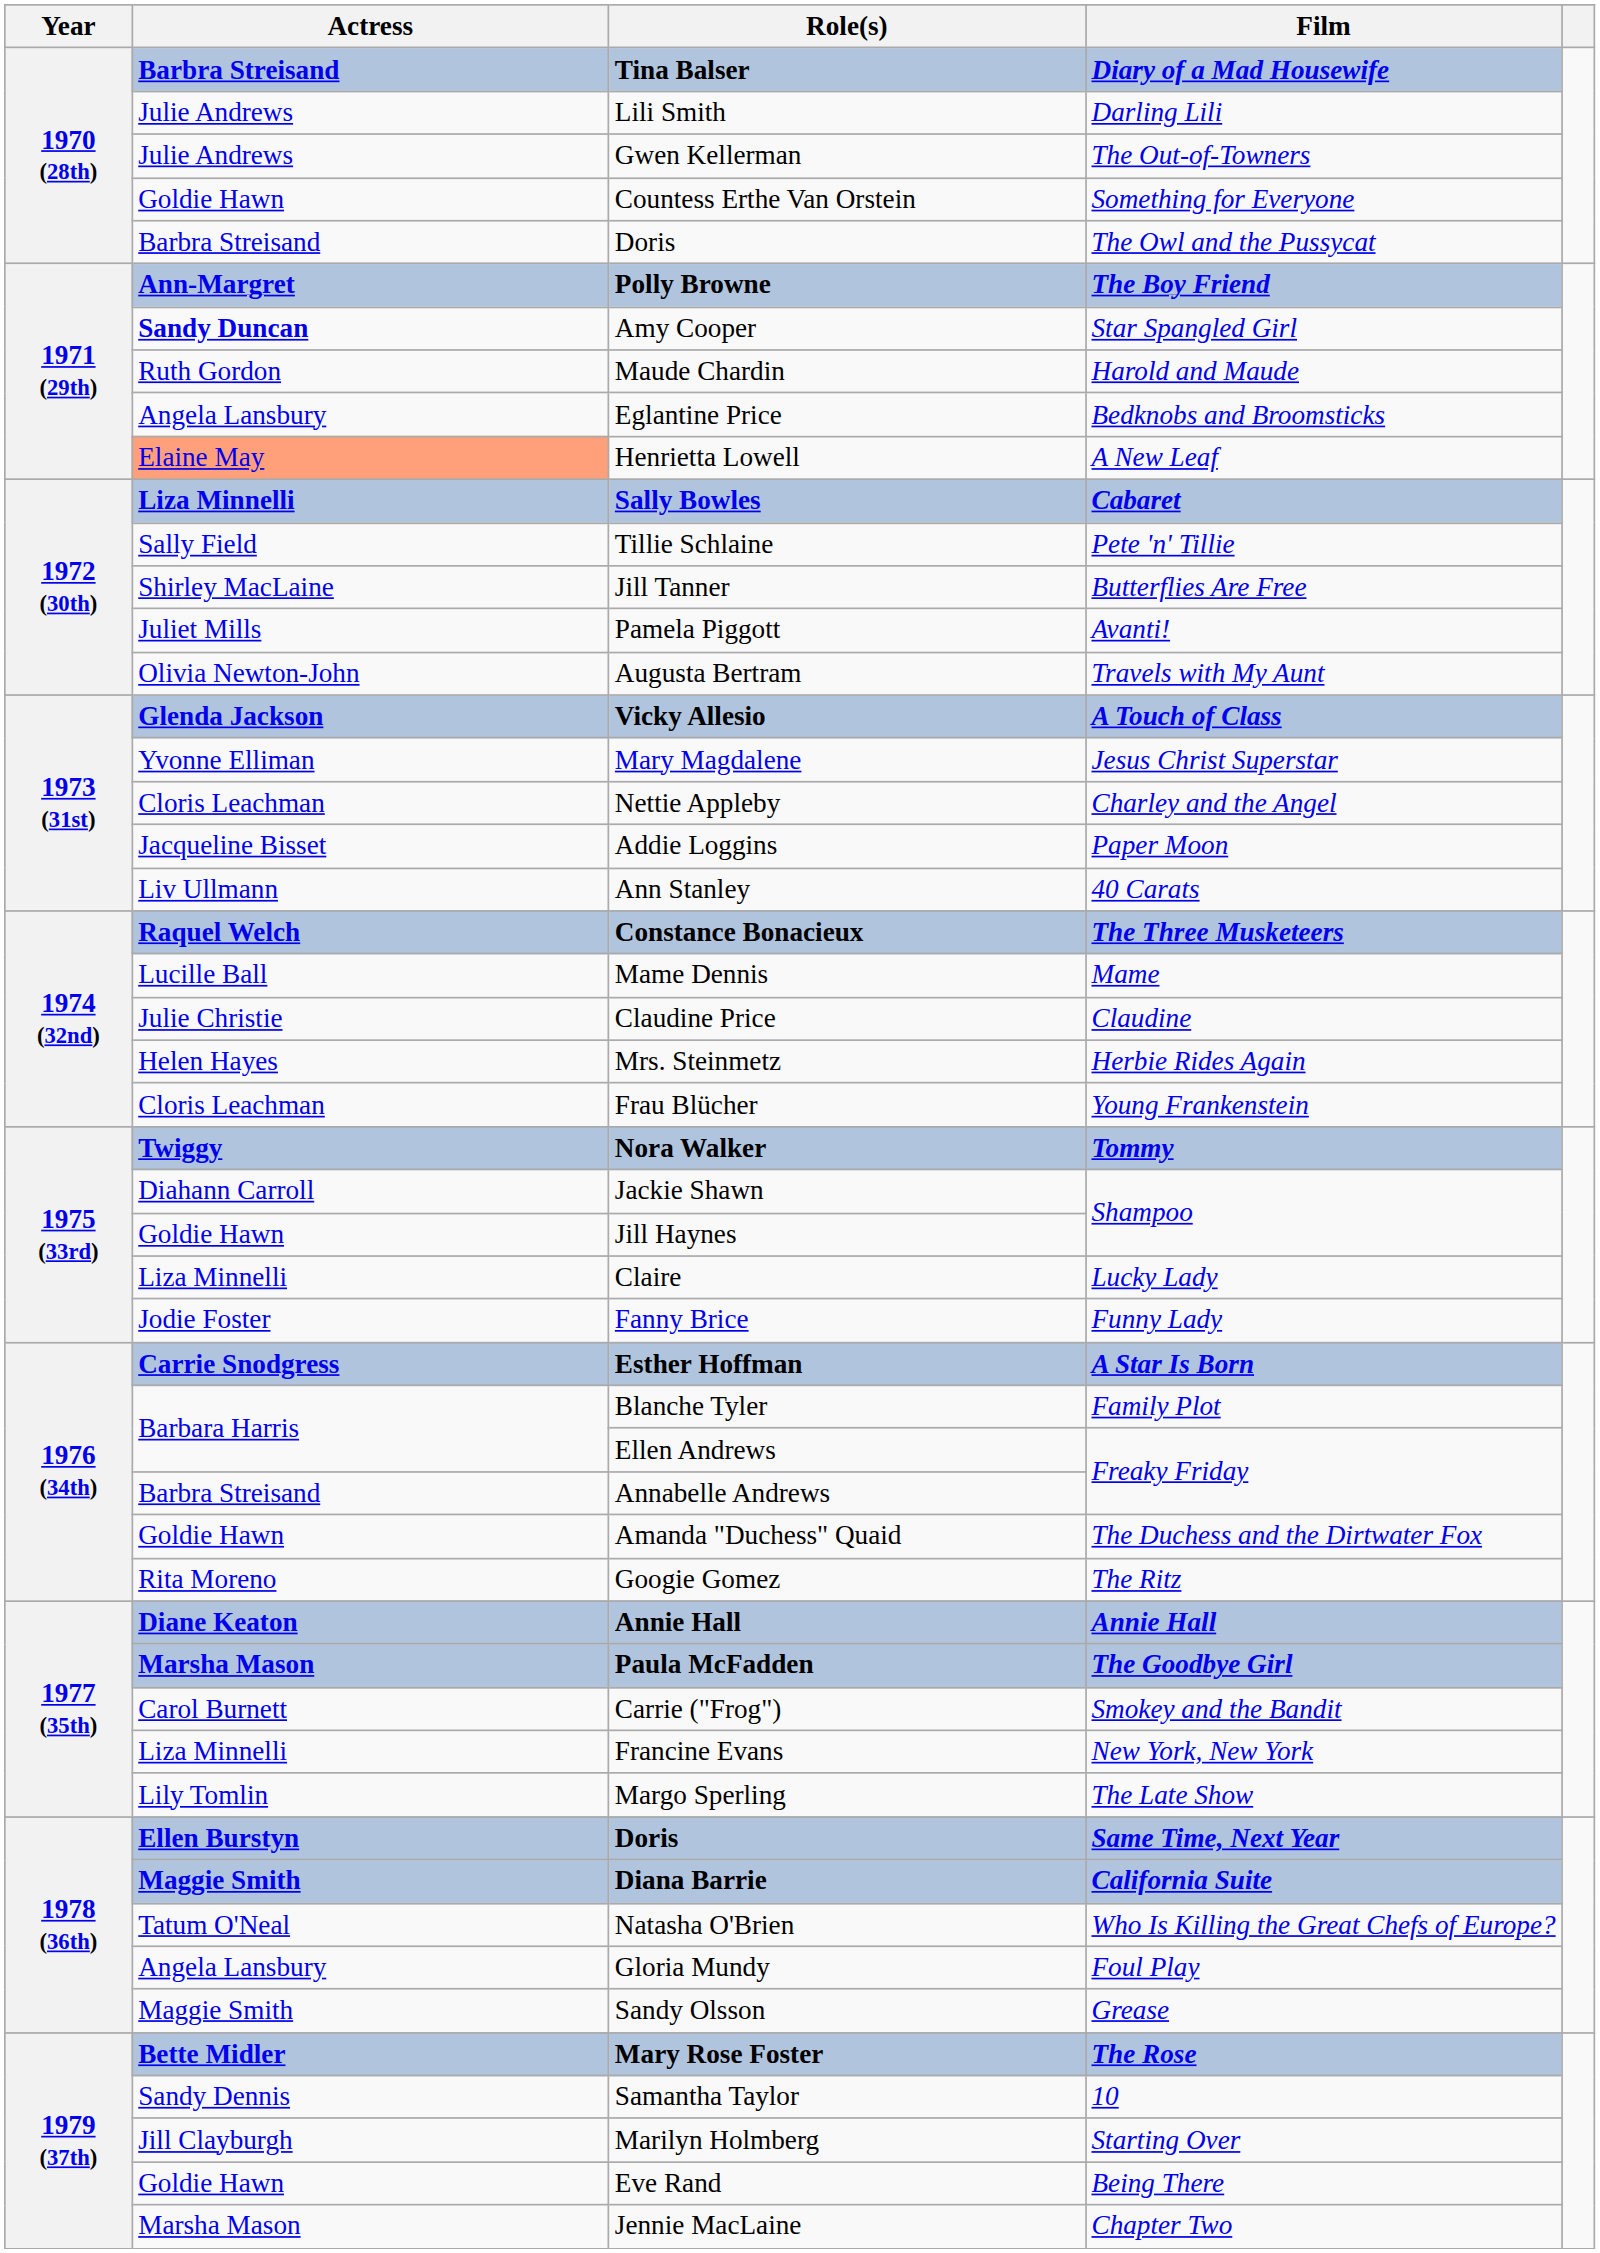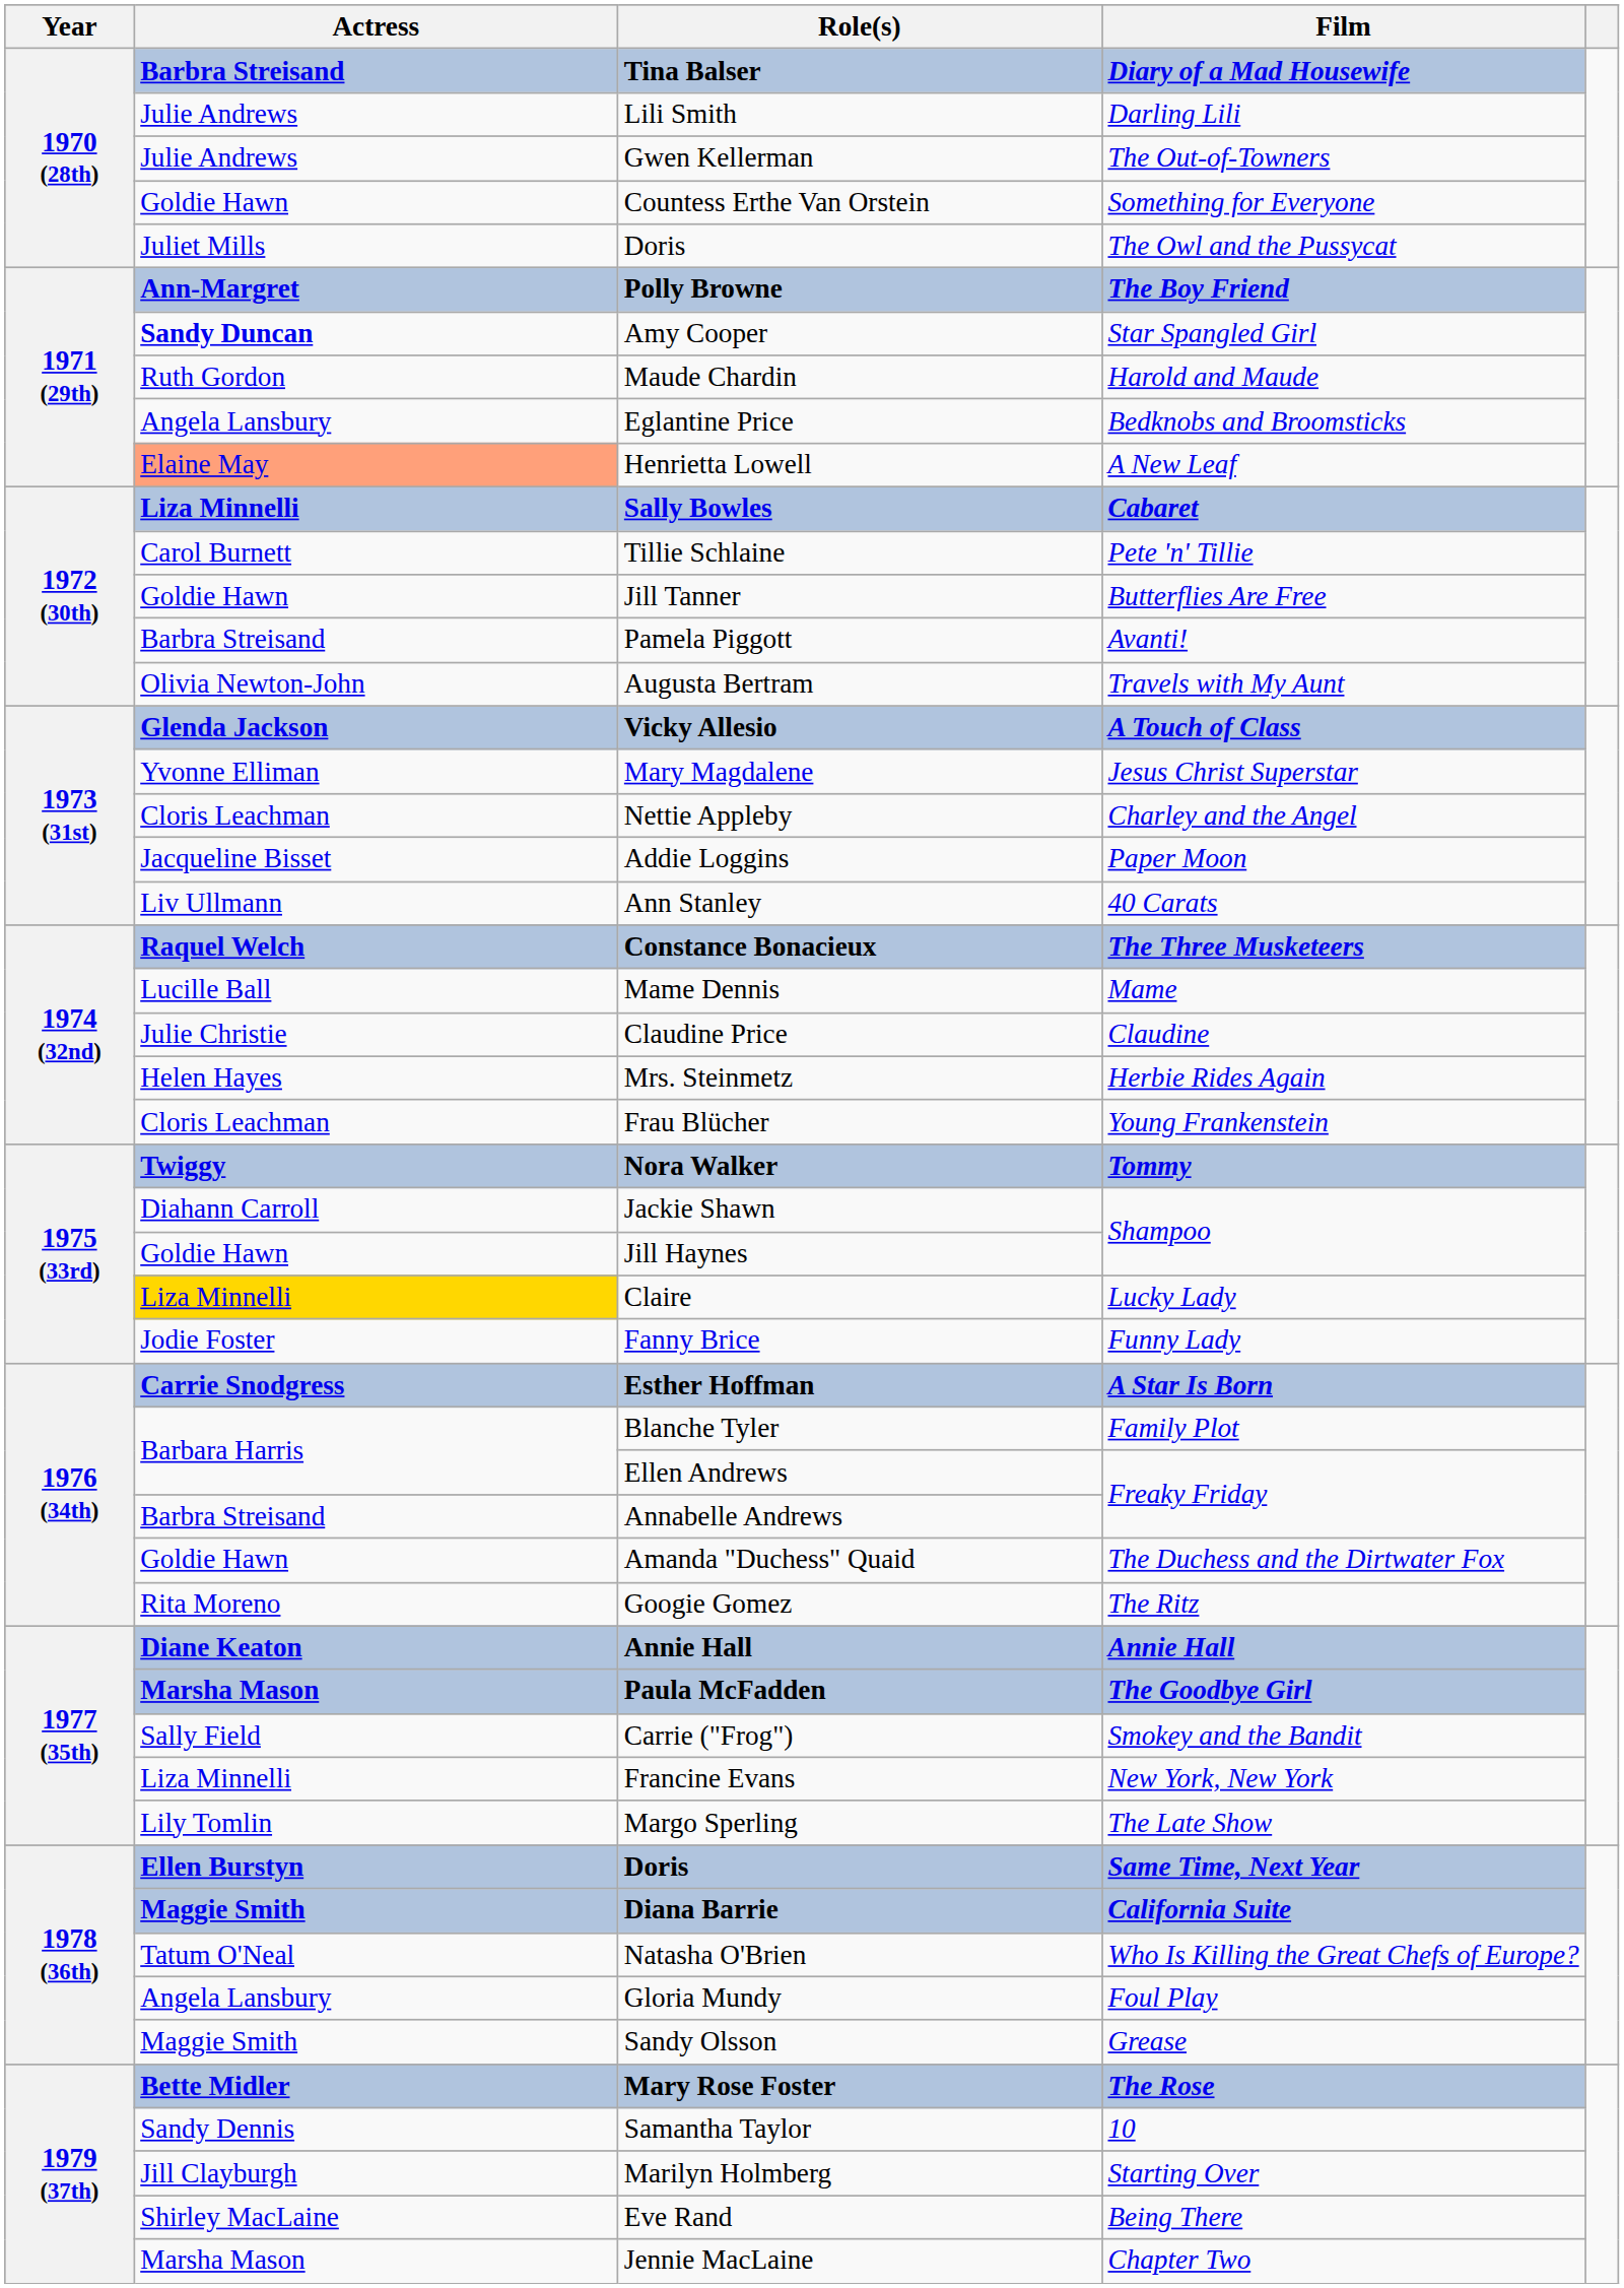 <table class="wikitable sortable">
 <tr>
 <th scope="col" style="width:8%;">Year</th>
 <th scope="col" style="width:30%;">Actress</th>
 <th scope="col" style="width:30%;">Role(s)</th>
 <th scope="col" style="width:30%;">Film</th>
 <th scope="col" style="width:2%;" class="unsortable"></th>
 </tr>
 <tr>
 <th rowspan="5" style="text-align:center;"><a href='#'>1970</a> <br> <small>(<a href='#'>28th</a>)</small></th>
 <td style="background:#B0C4DE;"><strong><a href='#'>Barbra Streisand</a></strong></td>
 <td style="background:#B0C4DE;"><strong>Tina Balser</strong></td>
 <td style="background:#B0C4DE;"><strong><em><a href='#'>Diary of a Mad Housewife</a></em></strong></td>
 <td rowspan=5></td>
 </tr>
 <tr>
 <td><a href='#'>Julie Andrews</a></td>
 <td>Lili Smith</td>
 <td><em><a href='#'>Darling Lili</a></em></td>
 </tr>
 <tr>
 <td><a href='#'>Julie Andrews</a></td>
 <td>Gwen Kellerman</td>
 <td><em><a href='#'>The Out-of-Towners</a></em></td>
 </tr>
 <tr>
 <td><a href='#'>Goldie Hawn</a></td>
 <td>Countess Erthe Van Orstein</td>
 <td><em><a href='#'>Something for Everyone</a></em></td>
 </tr>
 <tr>
-<td><a href='#'>Barbra Streisand</a></td>
+<td><a href='#'>Juliet Mills</a></td>
 <td>Doris</td>
 <td><em><a href='#'>The Owl and the Pussycat</a></em></td>
 </tr>
 <tr>
 <th rowspan="5" style="text-align:center;"><a href='#'>1971</a> <br> <small>(<a href='#'>29th</a>)</small></th>
 <td style="background:#B0C4DE;"><strong><a href='#'>Ann-Margret</a></strong></td>
 <td style="background:#B0C4DE;"><strong>Polly Browne</strong></td>
 <td style="background:#B0C4DE;"><strong><em><a href='#'>The Boy Friend</a></em></strong></td>
 <td rowspan=5></td>
 </tr>
 <tr>
 <td><strong><a href='#'>Sandy Duncan</a></strong></td>
 <td>Amy Cooper</td>
 <td><em><a href='#'>Star Spangled Girl</a></em></td>
 </tr>
 <tr>
 <td><a href='#'>Ruth Gordon</a></td>
 <td>Maude Chardin</td>
 <td><em><a href='#'>Harold and Maude</a></em></td>
 </tr>
 <tr>
 <td><a href='#'>Angela Lansbury</a></td>
 <td>Eglantine Price</td>
 <td><em><a href='#'>Bedknobs and Broomsticks</a></em></td>
 </tr>
 <tr>
 <td style="background: lightsalmon;"><a href='#'>Elaine May</a></td>
 <td>Henrietta Lowell</td>
 <td><em><a href='#'>A New Leaf</a></em></td>
 </tr>
 <tr>
 <th rowspan="5" style="text-align:center;"><a href='#'>1972</a> <br> <small>(<a href='#'>30th</a>)</small></th>
 <td style="background:#B0C4DE;"><strong><a href='#'>Liza Minnelli</a></strong></td>
 <td style="background:#B0C4DE;"><strong><a href='#'>Sally Bowles</a></strong></td>
 <td style="background:#B0C4DE;"><strong><em><a href='#'>Cabaret</a></em></strong></td>
 <td rowspan=5></td>
 </tr>
 <tr>
-<td><a href='#'>Sally Field</a></td>
+<td><a href='#'>Carol Burnett</a></td>
 <td>Tillie Schlaine</td>
 <td><em><a href='#'>Pete 'n' Tillie</a></em></td>
 </tr>
 <tr>
-<td><a href='#'>Shirley MacLaine</a></td>
+<td><a href='#'>Goldie Hawn</a></td>
 <td>Jill Tanner</td>
 <td><em><a href='#'>Butterflies Are Free</a></em></td>
 </tr>
 <tr>
-<td><a href='#'>Juliet Mills</a></td>
+<td><a href='#'>Barbra Streisand</a></td>
 <td>Pamela Piggott</td>
 <td><em><a href='#'>Avanti!</a></em></td>
 </tr>
 <tr>
 <td><a href='#'>Olivia Newton-John</a></td>
 <td>Augusta Bertram</td>
 <td><em><a href='#'>Travels with My Aunt</a></em></td>
 </tr>
 <tr>
 <th rowspan="5" style="text-align:center;"><a href='#'>1973</a> <br> <small>(<a href='#'>31st</a>)</small></th>
 <td style="background:#B0C4DE;"><strong><a href='#'>Glenda Jackson</a></strong></td>
 <td style="background:#B0C4DE;"><strong>Vicky Allesio</strong></td>
 <td style="background:#B0C4DE;"><strong><em><a href='#'>A Touch of Class</a></em></strong></td>
 <td rowspan=5></td>
 </tr>
 <tr>
 <td><a href='#'>Yvonne Elliman</a></td>
 <td><a href='#'>Mary Magdalene</a></td>
 <td><em><a href='#'>Jesus Christ Superstar</a></em></td>
 </tr>
 <tr>
 <td><a href='#'>Cloris Leachman</a></td>
 <td>Nettie Appleby</td>
 <td><em><a href='#'>Charley and the Angel</a></em></td>
 </tr>
 <tr>
 <td><a href='#'>Jacqueline Bisset</a></td>
 <td>Addie Loggins</td>
 <td><em><a href='#'>Paper Moon</a></em></td>
 </tr>
 <tr>
 <td><a href='#'>Liv Ullmann</a></td>
 <td>Ann Stanley</td>
 <td><em><a href='#'>40 Carats</a></em></td>
 </tr>
 <tr>
 <th rowspan="5" style="text-align:center;"><a href='#'>1974</a> <br> <small>(<a href='#'>32nd</a>)</small></th>
 <td style="background:#B0C4DE;"><strong><a href='#'>Raquel Welch</a></strong></td>
 <td style="background:#B0C4DE;"><strong>Constance Bonacieux</strong></td>
 <td style="background:#B0C4DE;"><strong><em><a href='#'>The Three Musketeers</a></em></strong></td>
 <td rowspan=5></td>
 </tr>
 <tr>
 <td><a href='#'>Lucille Ball</a></td>
 <td>Mame Dennis</td>
 <td><em><a href='#'>Mame</a></em></td>
 </tr>
 <tr>
 <td><a href='#'>Julie Christie</a></td>
 <td>Claudine Price</td>
 <td><em><a href='#'>Claudine</a></em></td>
 </tr>
 <tr>
 <td><a href='#'>Helen Hayes</a></td>
 <td>Mrs. Steinmetz</td>
 <td><em><a href='#'>Herbie Rides Again</a></em></td>
 </tr>
 <tr>
 <td><a href='#'>Cloris Leachman</a></td>
 <td>Frau Blücher</td>
 <td><em><a href='#'>Young Frankenstein</a></em></td>
 </tr>
 <tr>
 <th rowspan="5" style="text-align:center;"><a href='#'>1975</a> <br> <small>(<a href='#'>33rd</a>)</small></th>
 <td style="background:#B0C4DE;"><strong><a href='#'>Twiggy</a></strong></td>
 <td style="background:#B0C4DE;"><strong>Nora Walker</strong></td>
 <td style="background:#B0C4DE;"><strong><em><a href='#'>Tommy</a></em></strong></td>
 <td rowspan=5></td>
 </tr>
 <tr>
 <td><a href='#'>Diahann Carroll</a></td>
 <td>Jackie Shawn</td>
 <td rowspan=2><em><a href='#'>Shampoo</a></em></td>
 </tr>
 <tr>
 <td><a href='#'>Goldie Hawn</a></td>
 <td>Jill Haynes</td>
 </tr>
 <tr>
-<td><a href='#'>Liza Minnelli</a></td>
+<td style="background: gold;"><a href='#'>Liza Minnelli</a></td>
 <td>Claire</td>
 <td><em><a href='#'>Lucky Lady</a></em></td>
 </tr>
 <tr>
 <td><a href='#'>Jodie Foster</a></td>
 <td><a href='#'>Fanny Brice</a></td>
 <td><em><a href='#'>Funny Lady</a></em></td>
 </tr>
 <tr>
 <th rowspan="6" style="text-align:center;"><a href='#'>1976</a> <br> <small>(<a href='#'>34th</a>)</small></th>
 <td style="background:#B0C4DE;"><strong><a href='#'>Carrie Snodgress</a></strong></td>
 <td style="background:#B0C4DE;"><strong>Esther Hoffman</strong></td>
 <td style="background:#B0C4DE;"><strong><em><a href='#'>A Star Is Born</a></em></strong></td>
 <td rowspan=6></td>
 </tr>
 <tr>
 <td rowspan="2"><a href='#'>Barbara Harris</a></td>
 <td>Blanche Tyler</td>
 <td><em><a href='#'>Family Plot</a></em></td>
 </tr>
 <tr>
 <td>Ellen Andrews</td>
 <td rowspan="2"><em><a href='#'>Freaky Friday</a></em></td>
 </tr>
 <tr>
 <td><a href='#'>Barbra Streisand</a></td>
 <td>Annabelle Andrews</td>
 </tr>
 <tr>
 <td><a href='#'>Goldie Hawn</a></td>
 <td>Amanda "Duchess" Quaid</td>
 <td><em><a href='#'>The Duchess and the Dirtwater Fox</a></em></td>
 </tr>
 <tr>
 <td><a href='#'>Rita Moreno</a></td>
 <td>Googie Gomez</td>
 <td><em><a href='#'>The Ritz</a></em></td>
 </tr>
 <tr>
 <th rowspan="5" style="text-align:center;"><a href='#'>1977</a> <br> <small>(<a href='#'>35th</a>)</small></th>
 <td style="background:#B0C4DE;"><strong><a href='#'>Diane Keaton</a></strong></td>
 <td style="background:#B0C4DE;"><strong>Annie Hall</strong></td>
 <td style="background:#B0C4DE;"><strong><em><a href='#'>Annie Hall</a></em></strong></td>
 <td rowspan=5></td>
 </tr>
 <tr style="background:#B0C4DE;">
 <td><strong><a href='#'>Marsha Mason</a></strong></td>
 <td style="background:#B0C4DE;"><strong>Paula McFadden</strong></td>
 <td style="background:#B0C4DE;"><strong><em><a href='#'>The Goodbye Girl</a></em></strong></td>
 </tr>
 <tr>
-<td><a href='#'>Carol Burnett</a></td>
+<td><a href='#'>Sally Field</a></td>
 <td>Carrie ("Frog")</td>
 <td><em><a href='#'>Smokey and the Bandit</a></em></td>
 </tr>
 <tr>
 <td><a href='#'>Liza Minnelli</a></td>
 <td>Francine Evans</td>
 <td><em><a href='#'>New York, New York</a></em></td>
 </tr>
 <tr>
 <td><a href='#'>Lily Tomlin</a></td>
 <td>Margo Sperling</td>
 <td><em><a href='#'>The Late Show</a></em></td>
 </tr>
 <tr>
 <th rowspan="5" style="text-align:center;"><a href='#'>1978</a> <br> <small>(<a href='#'>36th</a>)</small></th>
 <td style="background:#B0C4DE;"><strong><a href='#'>Ellen Burstyn</a></strong></td>
 <td style="background:#B0C4DE;"><strong>Doris</strong></td>
 <td style="background:#B0C4DE;"><strong><em><a href='#'>Same Time, Next Year</a></em></strong></td>
 <td rowspan=5></td>
 </tr>
 <tr>
 <td style="background:#B0C4DE;"><strong><a href='#'>Maggie Smith</a></strong></td>
 <td style="background:#B0C4DE;"><strong>Diana Barrie</strong></td>
 <td style="background:#B0C4DE;"><strong><em><a href='#'>California Suite</a></em></strong></td>
 </tr>
 <tr>
 <td><a href='#'>Tatum O'Neal</a></td>
 <td>Natasha O'Brien</td>
 <td><em><a href='#'>Who Is Killing the Great Chefs of Europe?</a></em></td>
 </tr>
 <tr>
 <td><a href='#'>Angela Lansbury</a></td>
 <td>Gloria Mundy</td>
 <td><em><a href='#'>Foul Play</a></em></td>
 </tr>
 <tr>
 <td><a href='#'>Maggie Smith</a></td>
 <td>Sandy Olsson</td>
 <td><em><a href='#'>Grease</a></em></td>
 </tr>
 <tr>
 <th rowspan="5" style="text-align:center;"><a href='#'>1979</a> <br> <small>(<a href='#'>37th</a>)</small></th>
 <td style="background:#B0C4DE;"><strong><a href='#'>Bette Midler</a></strong></td>
 <td style="background:#B0C4DE;"><strong>Mary Rose Foster</strong></td>
 <td style="background:#B0C4DE;"><strong><em><a href='#'>The Rose</a></em></strong></td>
 <td rowspan=5></td>
 </tr>
 <tr>
 <td><a href='#'>Sandy Dennis</a></td>
 <td>Samantha Taylor</td>
 <td><em><a href='#'>10</a></em></td>
 </tr>
 <tr>
 <td><a href='#'>Jill Clayburgh</a></td>
 <td>Marilyn Holmberg</td>
 <td><em><a href='#'>Starting Over</a></em></td>
 </tr>
 <tr>
-<td><a href='#'>Goldie Hawn</a></td>
+<td><a href='#'>Shirley MacLaine</a></td>
 <td>Eve Rand</td>
 <td><em><a href='#'>Being There</a></em></td>
 </tr>
 <tr>
 <td><a href='#'>Marsha Mason</a></td>
 <td>Jennie MacLaine</td>
 <td><em><a href='#'>Chapter Two</a></em></td>
 </tr>
 </table>
